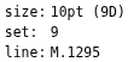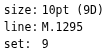 <table style="margin-left:40px;">
 <tr>
 <td>size:</td>
 <td>10pt (9D)</td>
 </tr>
 <tr>
+<td>line:</td>
+<td>M.1295</td>
+</tr>
+<tr>
 <td>set:</td>
 <td>9</td>
 </tr>
-<tr>
-<td>line:</td>
-<td>M.1295</td>
-</tr>
 </table>
